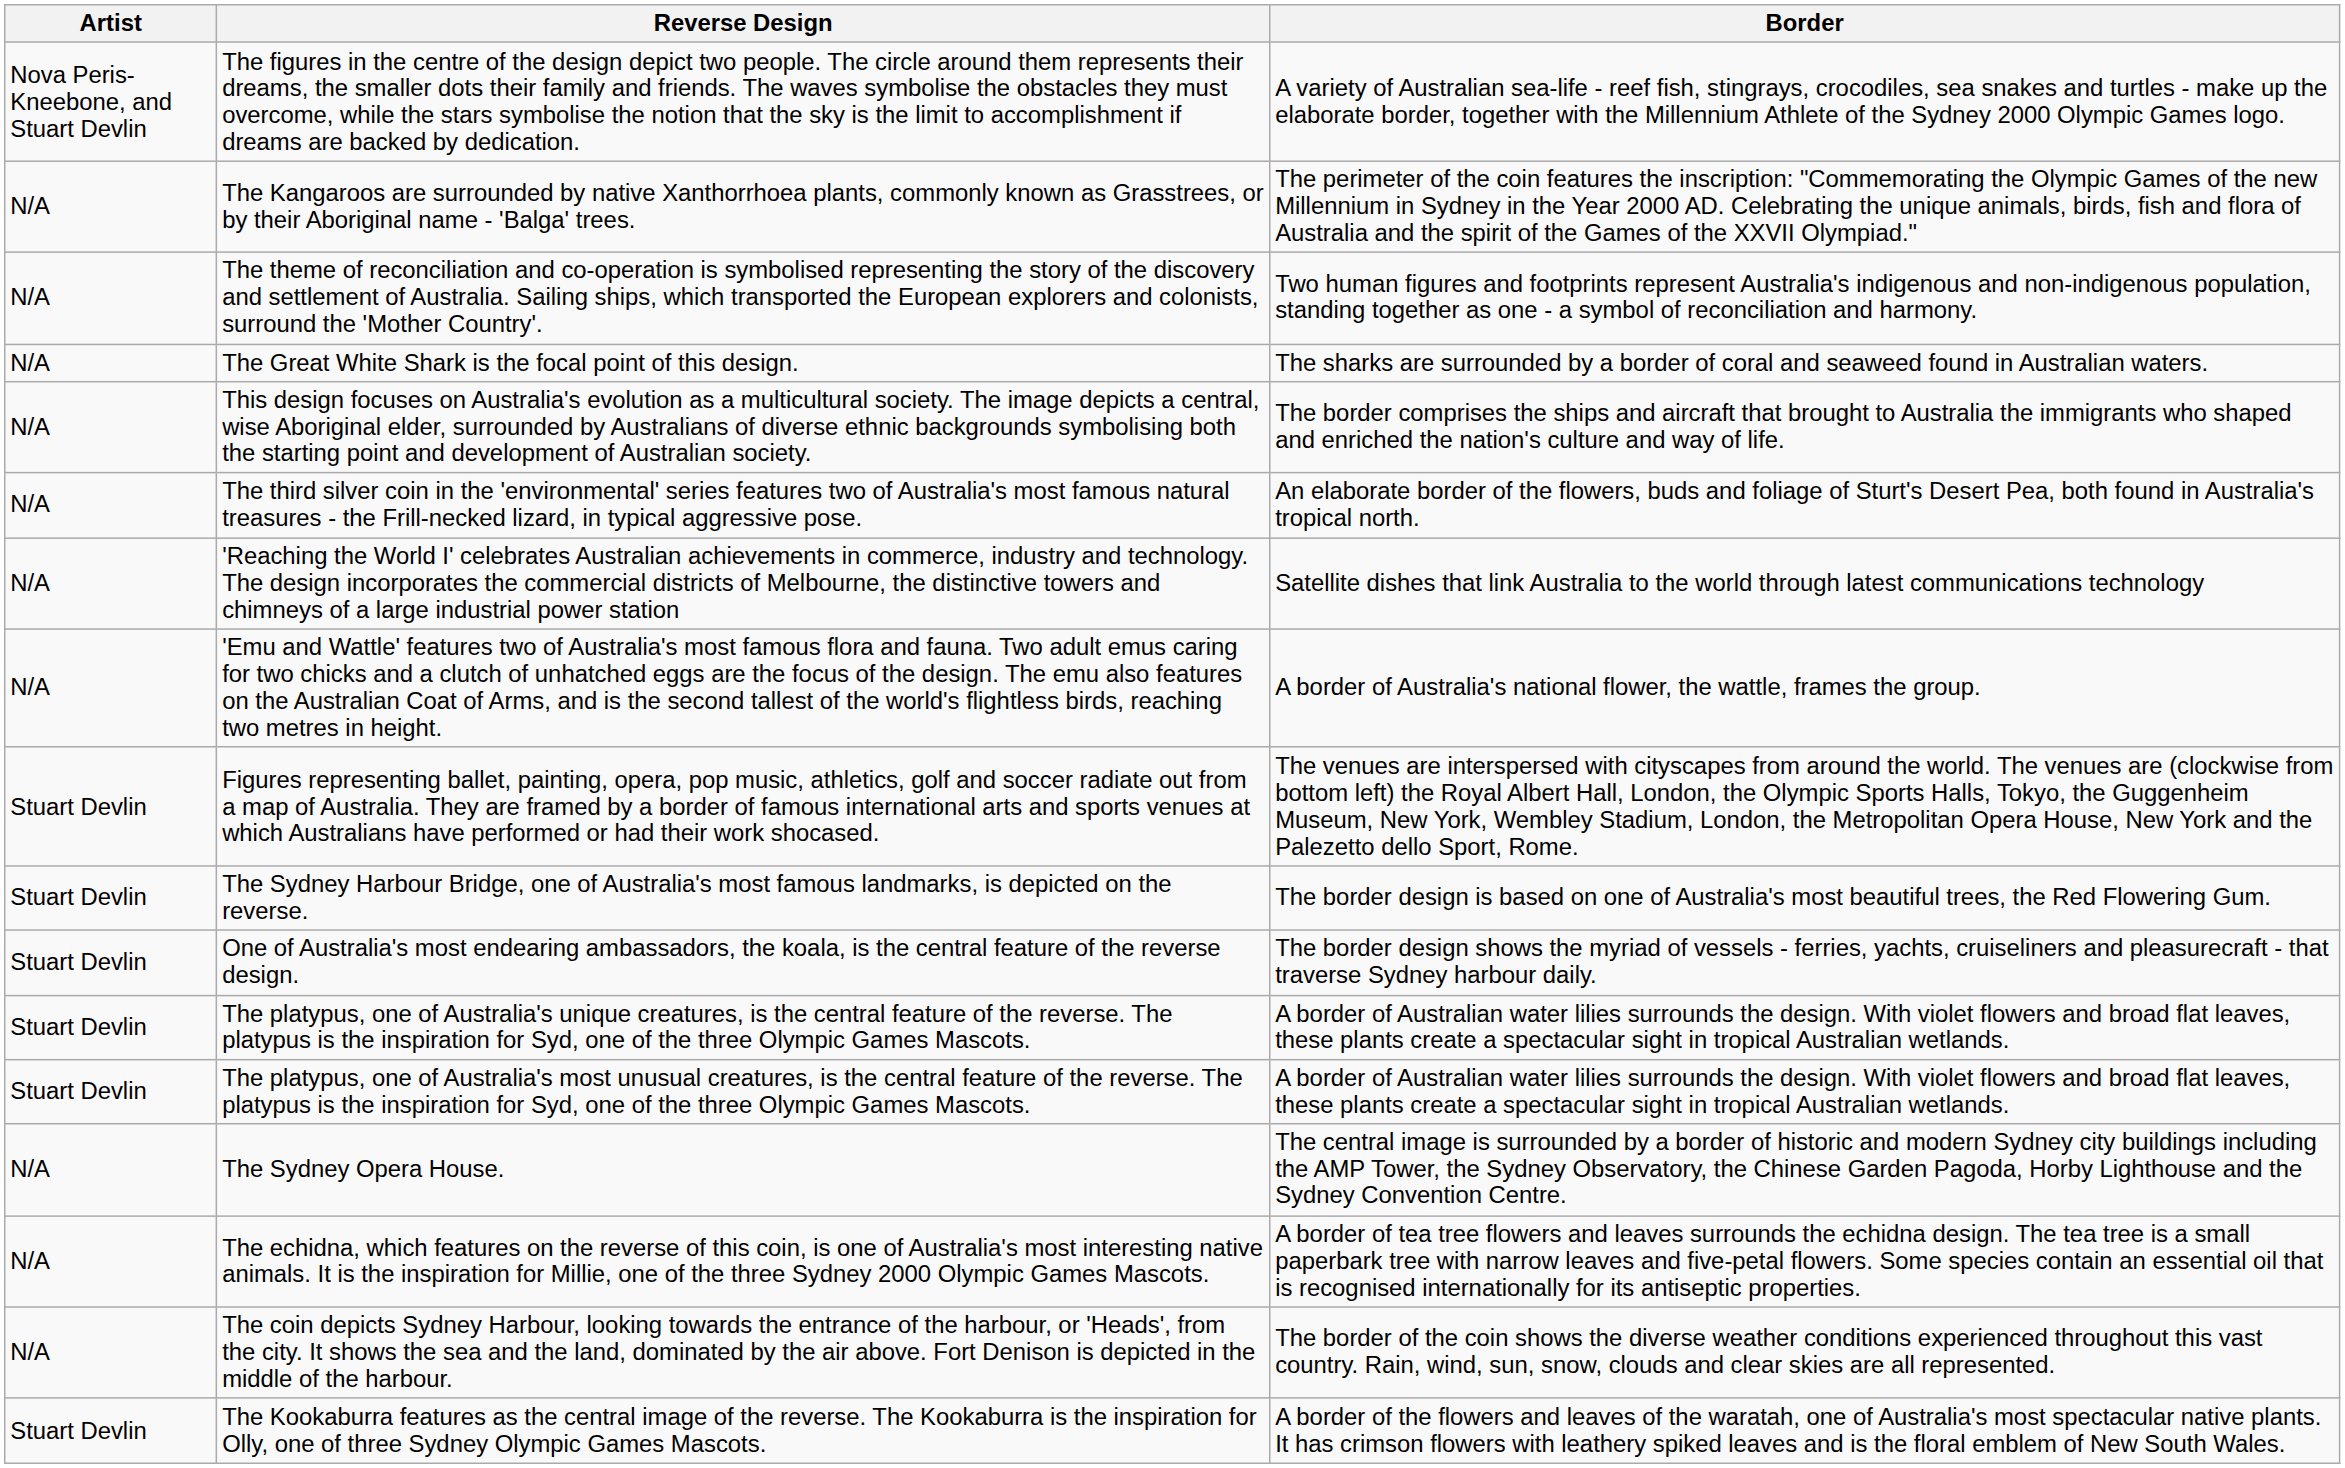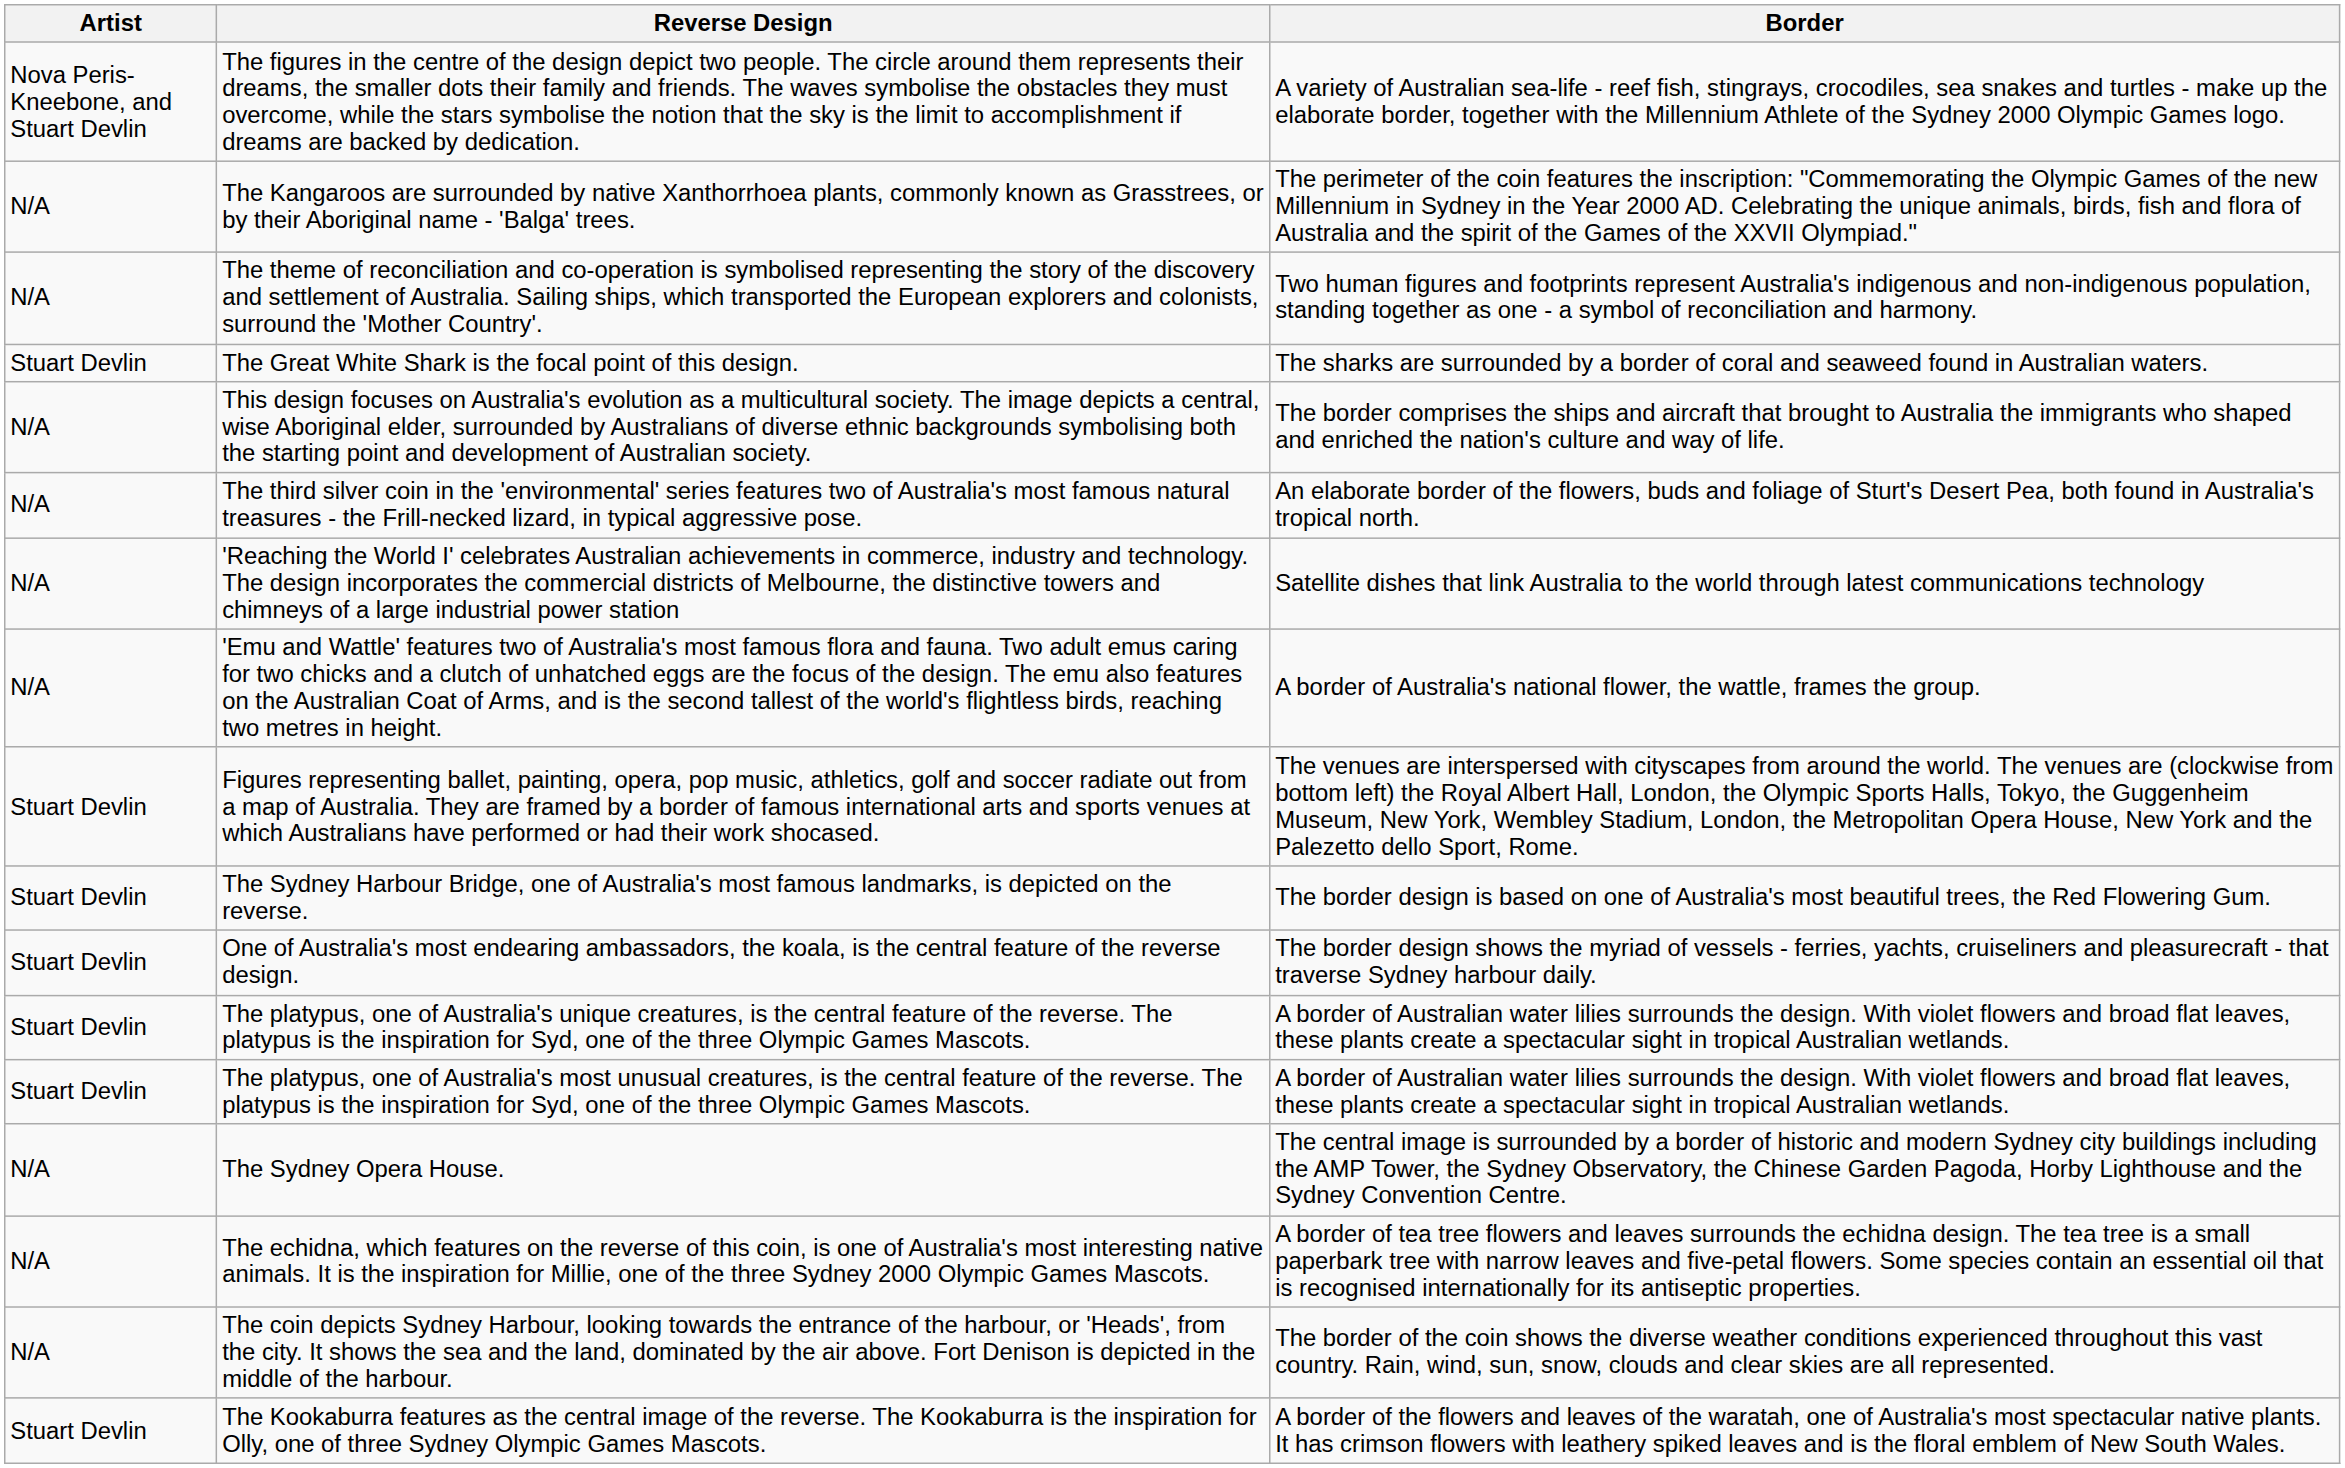 <table class="wikitable sortable">
 <tr>
 <th>Artist</th>
 <th>Reverse Design</th>
 <th>Border</th>
 </tr>
 <tr>
 <td>Nova Peris-Kneebone, and Stuart Devlin</td>
 <td>The figures in the centre of the design depict two people. The circle around them represents their dreams, the smaller dots their family and friends. The waves symbolise the obstacles they must overcome, while the stars symbolise the notion that the sky is the limit to accomplishment if dreams are backed by dedication.</td>
 <td>A variety of Australian sea-life - reef fish, stingrays, crocodiles, sea snakes and turtles - make up the elaborate border, together with the Millennium Athlete of the Sydney 2000 Olympic Games logo.</td>
 </tr>
 <tr>
 <td>N/A</td>
 <td>The Kangaroos are surrounded by native Xanthorrhoea plants, commonly known as Grasstrees, or by their Aboriginal name - 'Balga' trees.</td>
 <td>The perimeter of the coin features the inscription: "Commemorating the Olympic Games of the new Millennium in Sydney in the Year 2000 AD. Celebrating the unique animals, birds, fish and flora of Australia and the spirit of the Games of the XXVII Olympiad."</td>
 </tr>
 <tr>
 <td>N/A</td>
 <td>The theme of reconciliation and co-operation is symbolised representing the story of the discovery and settlement of Australia. Sailing ships, which transported the European explorers and colonists, surround the 'Mother Country'.</td>
 <td>Two human figures and footprints represent Australia's indigenous and non-indigenous population, standing together as one - a symbol of reconciliation and harmony.</td>
 </tr>
 <tr>
-<td>N/A</td>
+<td>Stuart Devlin</td>
 <td>The Great White Shark is the focal point of this design.</td>
 <td>The sharks are surrounded by a border of coral and seaweed found in Australian waters.</td>
 </tr>
 <tr>
 <td>N/A</td>
 <td>This design focuses on Australia's evolution as a multicultural society. The image depicts a central, wise Aboriginal elder, surrounded by Australians of diverse ethnic backgrounds symbolising both the starting point and development of Australian society.</td>
 <td>The border comprises the ships and aircraft that brought to Australia the immigrants who shaped and enriched the nation's culture and way of life.</td>
 </tr>
 <tr>
 <td>N/A</td>
 <td>The third silver coin in the 'environmental' series features two of Australia's most famous natural treasures - the Frill-necked lizard, in typical aggressive pose.</td>
 <td>An elaborate border of the flowers, buds and foliage of Sturt's Desert Pea, both found in Australia's tropical north.</td>
 </tr>
 <tr>
 <td>N/A</td>
 <td>'Reaching the World I' celebrates Australian achievements in commerce, industry and technology. The design incorporates the commercial districts of Melbourne, the distinctive towers and chimneys of a large industrial power station</td>
 <td>Satellite dishes that link Australia to the world through latest communications technology</td>
 </tr>
 <tr>
 <td>N/A</td>
 <td>'Emu and Wattle' features two of Australia's most famous flora and fauna. Two adult emus caring for two chicks and a clutch of unhatched eggs are the focus of the design. The emu also features on the Australian Coat of Arms, and is the second tallest of the world's flightless birds, reaching two metres in height.</td>
 <td>A border of Australia's national flower, the wattle, frames the group.</td>
 </tr>
 <tr>
 <td>Stuart Devlin</td>
 <td>Figures representing ballet, painting, opera, pop music, athletics, golf and soccer radiate out from a map of Australia. They are framed by a border of famous international arts and sports venues at which Australians have performed or had their work shocased.</td>
 <td>The venues are interspersed with cityscapes from around the world. The venues are (clockwise from bottom left) the Royal Albert Hall, London, the Olympic Sports Halls, Tokyo, the Guggenheim Museum, New York, Wembley Stadium, London, the Metropolitan Opera House, New York and the Palezetto dello Sport, Rome.</td>
 </tr>
 <tr>
 <td>Stuart Devlin</td>
 <td>The Sydney Harbour Bridge, one of Australia's most famous landmarks, is depicted on the reverse.</td>
 <td>The border design is based on one of Australia's most beautiful trees, the Red Flowering Gum.</td>
 </tr>
 <tr>
 <td>Stuart Devlin</td>
 <td>One of Australia's most endearing ambassadors, the koala, is the central feature of the reverse design.</td>
 <td>The border design shows the myriad of vessels - ferries, yachts, cruiseliners and pleasurecraft - that traverse Sydney harbour daily.</td>
 </tr>
 <tr>
 <td>Stuart Devlin</td>
 <td>The platypus, one of Australia's unique creatures, is the central feature of the reverse. The platypus is the inspiration for Syd, one of the three Olympic Games Mascots.</td>
 <td>A border of Australian water lilies surrounds the design. With violet flowers and broad flat leaves, these plants create a spectacular sight in tropical Australian wetlands.</td>
 </tr>
 <tr>
 <td>Stuart Devlin</td>
 <td>The platypus, one of Australia's most unusual creatures, is the central feature of the reverse. The platypus is the inspiration for Syd, one of the three Olympic Games Mascots.</td>
 <td>A border of Australian water lilies surrounds the design. With violet flowers and broad flat leaves, these plants create a spectacular sight in tropical Australian wetlands.</td>
 </tr>
 <tr>
 <td>N/A</td>
 <td>The Sydney Opera House.</td>
 <td>The central image is surrounded by a border of historic and modern Sydney city buildings including the AMP Tower, the Sydney Observatory, the Chinese Garden Pagoda, Horby Lighthouse and the Sydney Convention Centre.</td>
 </tr>
 <tr>
 <td>N/A</td>
 <td>The echidna, which features on the reverse of this coin, is one of Australia's most interesting native animals. It is the inspiration for Millie, one of the three Sydney 2000 Olympic Games Mascots.</td>
 <td>A border of tea tree flowers and leaves surrounds the echidna design. The tea tree is a small paperbark tree with narrow leaves and five-petal flowers. Some species contain an essential oil that is recognised internationally for its antiseptic properties.</td>
 </tr>
 <tr>
 <td>N/A</td>
 <td>The coin depicts Sydney Harbour, looking towards the entrance of the harbour, or 'Heads', from the city. It shows the sea and the land, dominated by the air above. Fort Denison is depicted in the middle of the harbour.</td>
 <td>The border of the coin shows the diverse weather conditions experienced throughout this vast country. Rain, wind, sun, snow, clouds and clear skies are all represented.</td>
 </tr>
 <tr>
 <td>Stuart Devlin</td>
 <td>The Kookaburra features as the central image of the reverse. The Kookaburra is the inspiration for Olly, one of three Sydney Olympic Games Mascots.</td>
 <td>A border of the flowers and leaves of the waratah, one of Australia's most spectacular native plants. It has crimson flowers with leathery spiked leaves and is the floral emblem of New South Wales.</td>
 </tr>
 <tr>
 </tr>
 </table>
